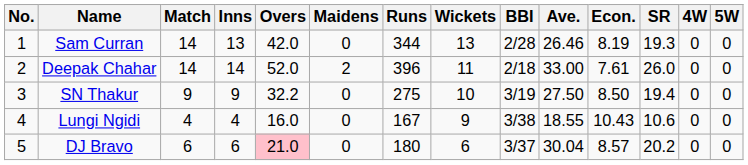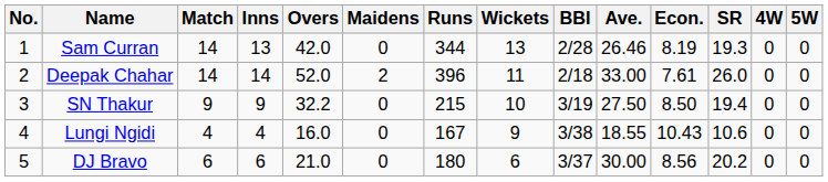 <table class="wikitable sortable" style="text-align: center;">
 <tr>
 <th>No.</th>
 <th>Name</th>
 <th>Match</th>
 <th>Inns</th>
 <th>Overs</th>
 <th>Maidens</th>
 <th>Runs</th>
 <th>Wickets</th>
 <th>BBI</th>
 <th>Ave.</th>
 <th>Econ.</th>
 <th>SR</th>
 <th>4W</th>
 <th>5W</th>
 </tr>
 <tr>
 <td>1</td>
 <td><a href='#'>Sam Curran</a></td>
 <td>14</td>
 <td>13</td>
 <td>42.0</td>
 <td>0</td>
 <td>344</td>
 <td>13</td>
 <td>2/28</td>
 <td>26.46</td>
 <td>8.19</td>
 <td>19.3</td>
 <td>0</td>
 <td>0</td>
 </tr>
 <tr>
 <td>2</td>
 <td><a href='#'>Deepak Chahar</a></td>
 <td>14</td>
 <td>14</td>
 <td>52.0</td>
 <td>2</td>
 <td>396</td>
 <td>11</td>
 <td>2/18</td>
 <td>33.00</td>
 <td>7.61</td>
 <td>26.0</td>
 <td>0</td>
 <td>0</td>
 </tr>
 <tr>
 <td>3</td>
 <td><a href='#'>SN Thakur</a></td>
 <td>9</td>
 <td>9</td>
 <td>32.2</td>
 <td>0</td>
-<td>275</td>
+<td>215</td>
 <td>10</td>
 <td>3/19</td>
 <td>27.50</td>
 <td>8.50</td>
 <td>19.4</td>
 <td>0</td>
 <td>0</td>
 </tr>
 <tr>
 <td>4</td>
 <td><a href='#'>Lungi Ngidi</a></td>
 <td>4</td>
 <td>4</td>
 <td>16.0</td>
 <td>0</td>
 <td>167</td>
 <td>9</td>
 <td>3/38</td>
 <td>18.55</td>
 <td>10.43</td>
 <td>10.6</td>
 <td>0</td>
 <td>0</td>
 </tr>
 <tr>
 <td>5</td>
 <td><a href='#'>DJ Bravo</a></td>
 <td>6</td>
 <td>6</td>
-<td style="background: pink;">21.0</td>
+<td>21.0</td>
 <td>0</td>
 <td>180</td>
 <td>6</td>
 <td>3/37</td>
-<td>30.04</td>
-<td>8.57</td>
+<td>30.00</td>
+<td>8.56</td>
 <td>20.2</td>
 <td>0</td>
 <td>0</td>
 </tr>
 </table>
